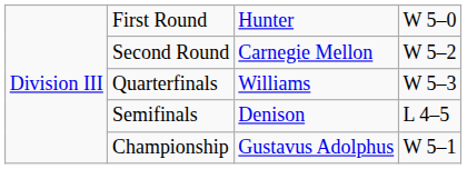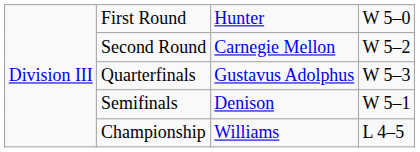 <table class="wikitable">
 <tr>
 <td rowspan="5"><a href='#'>Division III</a></td>
 <td>First Round</td>
 <td><a href='#'>Hunter</a></td>
 <td>W 5–0</td>
 </tr>
 <tr>
 <td>Second Round</td>
 <td><a href='#'>Carnegie Mellon</a></td>
 <td>W 5–2</td>
 </tr>
 <tr>
 <td>Quarterfinals</td>
-<td><a href='#'>Williams</a></td>
+<td><a href='#'>Gustavus Adolphus</a></td>
 <td>W 5–3</td>
 </tr>
 <tr>
 <td>Semifinals</td>
 <td><a href='#'>Denison</a></td>
-<td>L 4–5</td>
+<td>W 5–1</td>
 </tr>
 <tr>
 <td>Championship</td>
-<td><a href='#'>Gustavus Adolphus</a></td>
-<td>W 5–1</td>
+<td><a href='#'>Williams</a></td>
+<td>L 4–5</td>
 </tr>
 </table>
